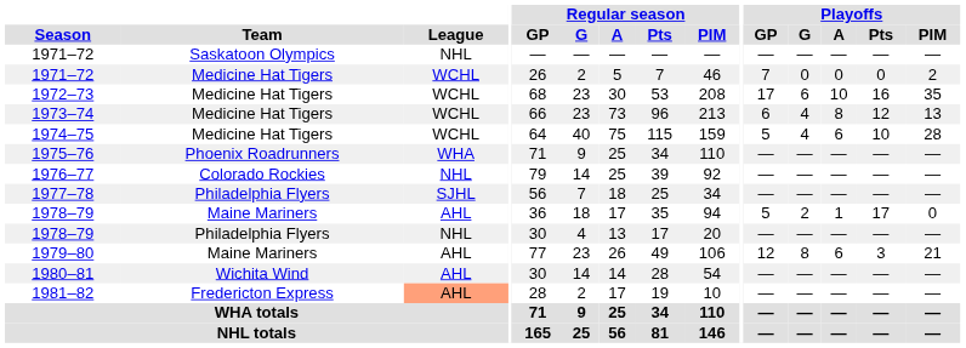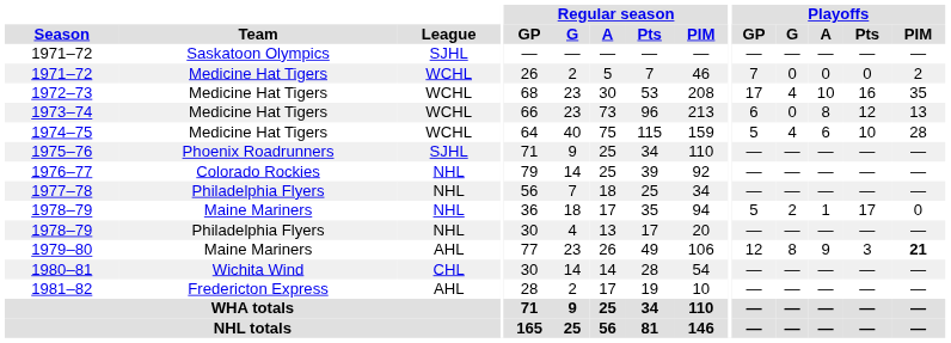 <table border="0" cellpadding="1" cellspacing="0" style="text-align:center; width:60em">
 <tr bgcolor="#e0e0e0">
 <th colspan="3" bgcolor="#ffffff"></th>
 <th rowspan="100" bgcolor="#ffffff"></th>
 <th colspan="5"><a href='#'>Regular season</a></th>
 <th rowspan="100" bgcolor="#ffffff"></th>
 <th colspan="5"><a href='#'>Playoffs</a></th>
 </tr>
 <tr bgcolor="#e0e0e0">
 <th><a href='#'>Season</a></th>
 <th>Team</th>
 <th>League</th>
 <th>GP</th>
 <th><a href='#'>G</a></th>
 <th><a href='#'>A</a></th>
 <th><a href='#'>Pts</a></th>
 <th><a href='#'>PIM</a></th>
 <th>GP</th>
 <th>G</th>
 <th>A</th>
 <th>Pts</th>
 <th>PIM</th>
 </tr>
 <tr>
 <td>1971–72</td>
 <td><a href='#'>Saskatoon Olympics</a></td>
-<td>NHL</td>
+<td><a href='#'>SJHL</a></td>
 <td>—</td>
 <td>—</td>
 <td>—</td>
 <td>—</td>
 <td>—</td>
 <td>—</td>
 <td>—</td>
 <td>—</td>
 <td>—</td>
 <td>—</td>
 </tr>
 <tr bgcolor="#f0f0f0">
 <td><a href='#'>1971–72</a></td>
 <td><a href='#'>Medicine Hat Tigers</a></td>
 <td><a href='#'>WCHL</a></td>
 <td>26</td>
 <td>2</td>
 <td>5</td>
 <td>7</td>
 <td>46</td>
 <td>7</td>
 <td>0</td>
 <td>0</td>
 <td>0</td>
 <td>2</td>
 </tr>
 <tr>
 <td><a href='#'>1972–73</a></td>
 <td>Medicine Hat Tigers</td>
 <td>WCHL</td>
 <td>68</td>
 <td>23</td>
 <td>30</td>
 <td>53</td>
 <td>208</td>
 <td>17</td>
-<td>6</td>
+<td>4</td>
 <td>10</td>
 <td>16</td>
 <td>35</td>
 </tr>
 <tr bgcolor="#f0f0f0">
 <td><a href='#'>1973–74</a></td>
 <td>Medicine Hat Tigers</td>
 <td>WCHL</td>
 <td>66</td>
 <td>23</td>
 <td>73</td>
 <td>96</td>
 <td>213</td>
 <td>6</td>
-<td>4</td>
+<td>0</td>
 <td>8</td>
 <td>12</td>
 <td>13</td>
 </tr>
 <tr>
 <td><a href='#'>1974–75</a></td>
 <td>Medicine Hat Tigers</td>
 <td>WCHL</td>
 <td>64</td>
 <td>40</td>
 <td>75</td>
 <td>115</td>
 <td>159</td>
 <td>5</td>
 <td>4</td>
 <td>6</td>
 <td>10</td>
 <td>28</td>
 </tr>
 <tr bgcolor="#f0f0f0">
 <td><a href='#'>1975–76</a></td>
 <td><a href='#'>Phoenix Roadrunners</a></td>
-<td><a href='#'>WHA</a></td>
+<td><a href='#'>SJHL</a></td>
 <td>71</td>
 <td>9</td>
 <td>25</td>
 <td>34</td>
 <td>110</td>
 <td>—</td>
 <td>—</td>
 <td>—</td>
 <td>—</td>
 <td>—</td>
 </tr>
 <tr>
 <td><a href='#'>1976–77</a></td>
 <td><a href='#'>Colorado Rockies</a></td>
 <td><a href='#'>NHL</a></td>
 <td>79</td>
 <td>14</td>
 <td>25</td>
 <td>39</td>
 <td>92</td>
 <td>—</td>
 <td>—</td>
 <td>—</td>
 <td>—</td>
 <td>—</td>
 </tr>
 <tr bgcolor="#f0f0f0">
 <td><a href='#'>1977–78</a></td>
 <td><a href='#'>Philadelphia Flyers</a></td>
-<td><a href='#'>SJHL</a></td>
+<td>NHL</td>
 <td>56</td>
 <td>7</td>
 <td>18</td>
 <td>25</td>
 <td>34</td>
 <td>—</td>
 <td>—</td>
 <td>—</td>
 <td>—</td>
 <td>—</td>
 </tr>
 <tr>
 <td><a href='#'>1978–79</a></td>
 <td><a href='#'>Maine Mariners</a></td>
-<td><a href='#'>AHL</a></td>
+<td><a href='#'>NHL</a></td>
 <td>36</td>
 <td>18</td>
 <td>17</td>
 <td>35</td>
 <td>94</td>
 <td>5</td>
 <td>2</td>
 <td>1</td>
 <td>17</td>
 <td>0</td>
 </tr>
 <tr bgcolor="#f0f0f0">
 <td><a href='#'>1978–79</a></td>
 <td>Philadelphia Flyers</td>
 <td>NHL</td>
 <td>30</td>
 <td>4</td>
 <td>13</td>
 <td>17</td>
 <td>20</td>
 <td>—</td>
 <td>—</td>
 <td>—</td>
 <td>—</td>
 <td>—</td>
 </tr>
 <tr>
 <td><a href='#'>1979–80</a></td>
 <td>Maine Mariners</td>
 <td>AHL</td>
 <td>77</td>
 <td>23</td>
 <td>26</td>
 <td>49</td>
 <td>106</td>
 <td>12</td>
 <td>8</td>
-<td>6</td>
+<td>9</td>
 <td>3</td>
-<td>21</td>
+<td><strong>21</strong></td>
 </tr>
 <tr bgcolor="#f0f0f0">
 <td><a href='#'>1980–81</a></td>
 <td><a href='#'>Wichita Wind</a></td>
-<td><a href='#'>AHL</a></td>
+<td><a href='#'>CHL</a></td>
 <td>30</td>
 <td>14</td>
 <td>14</td>
 <td>28</td>
 <td>54</td>
 <td>—</td>
 <td>—</td>
 <td>—</td>
 <td>—</td>
 <td>—</td>
 </tr>
 <tr>
 <td><a href='#'>1981–82</a></td>
 <td><a href='#'>Fredericton Express</a></td>
-<td style="background: lightsalmon;">AHL</td>
+<td>AHL</td>
 <td>28</td>
 <td>2</td>
 <td>17</td>
 <td>19</td>
 <td>10</td>
 <td>—</td>
 <td>—</td>
 <td>—</td>
 <td>—</td>
 <td>—</td>
 </tr>
 <tr bgcolor="#e0e0e0">
 <th colspan="3">WHA totals</th>
 <th>71</th>
 <th>9</th>
 <th>25</th>
 <th>34</th>
 <th>110</th>
 <th>—</th>
 <th>—</th>
 <th>—</th>
 <th>—</th>
 <th>—</th>
 </tr>
 <tr bgcolor="#e0e0e0">
 <th colspan="3">NHL totals</th>
 <th>165</th>
 <th>25</th>
 <th>56</th>
 <th>81</th>
 <th>146</th>
 <th>—</th>
 <th>—</th>
 <th>—</th>
 <th>—</th>
 <th>—</th>
 </tr>
 </table>
